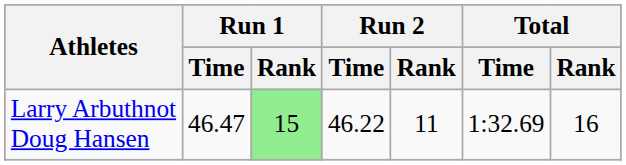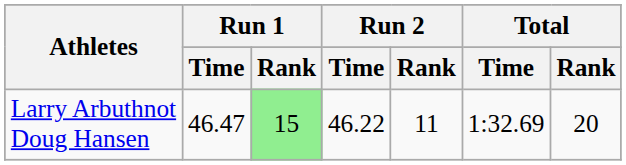 <table class="wikitable" border="1" style="font-size:90%">
 <tr>
 <th rowspan="2">Athletes</th>
 <th colspan="2">Run 1</th>
 <th colspan="2">Run 2</th>
 <th colspan="2">Total</th>
 </tr>
 <tr>
 <th>Time</th>
 <th>Rank</th>
 <th>Time</th>
 <th>Rank</th>
 <th>Time</th>
 <th>Rank</th>
 </tr>
 <tr>
 <td><a href='#'>Larry Arbuthnot</a><br><a href='#'>Doug Hansen</a></td>
 <td align="center">46.47</td>
 <td align="center" style="background: lightgreen;">15</td>
 <td align="center">46.22</td>
 <td align="center">11</td>
 <td align="center">1:32.69</td>
-<td align="center">16</td>
+<td align="center">20</td>
 </tr>
 </table>
